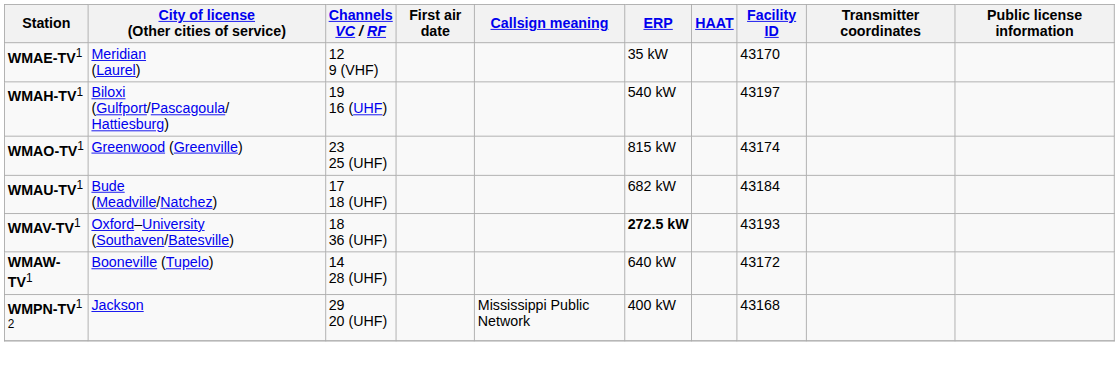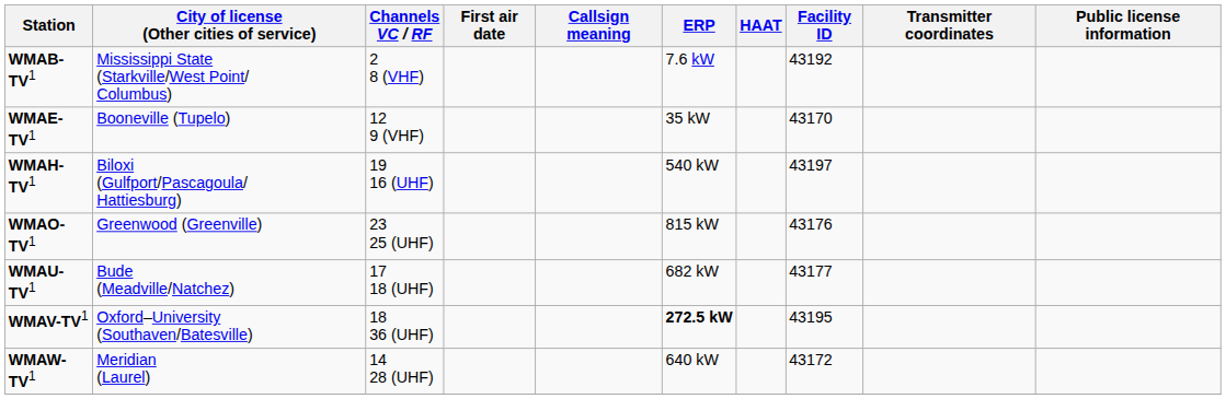 <table class="sortable wikitable">
 <tr>
 <th>Station</th>
 <th><a href='#'>City of license</a><br>(Other cities of service)</th>
 <th><a href='#'>Channels</a><br><em><a href='#'>VC</a> / <a href='#'>RF</a></em></th>
 <th>First air date</th>
 <th><a href='#'>Callsign meaning</a></th>
 <th><a href='#'>ERP</a></th>
 <th><a href='#'>HAAT</a></th>
 <th><a href='#'>Facility ID</a></th>
 <th>Transmitter coordinates</th>
 <th>Public license information</th>
 </tr>
 <tr style="vertical-align: top; text-align: left;">
+<td><strong>WMAB-TV</strong><sup>1</sup></td>
+<td><a href='#'>Mississippi State</a><br>(<a href='#'>Starkville</a>/<a href='#'>West Point</a>/<br><a href='#'>Columbus</a>)</td>
+<td>2<br>8 (<a href='#'>VHF</a>)</td>
+<td></td>
+<td></td>
+<td>7.6 <a href='#'>kW</a></td>
+<td></td>
+<td>43192</td>
+<td></td>
+<td><br></td>
+</tr>
+<tr style="vertical-align: top; text-align: left;">
 <td><strong>WMAE-TV</strong><sup>1</sup></td>
-<td><a href='#'>Meridian</a><br>(<a href='#'>Laurel</a>)</td>
+<td><a href='#'>Booneville</a> (<a href='#'>Tupelo</a>)</td>
 <td>12<br>9 (VHF)</td>
 <td></td>
 <td></td>
 <td>35 kW</td>
 <td></td>
 <td>43170</td>
 <td></td>
 <td><br></td>
 </tr>
 <tr style="vertical-align: top; text-align: left;">
 <td><strong>WMAH-TV</strong><sup>1</sup></td>
 <td><a href='#'>Biloxi</a><br>(<a href='#'>Gulfport</a>/<a href='#'>Pascagoula</a>/<br><a href='#'>Hattiesburg</a>)</td>
 <td>19<br>16 (<a href='#'>UHF</a>)</td>
 <td></td>
 <td></td>
 <td>540 kW</td>
 <td></td>
 <td>43197</td>
 <td></td>
 <td><br></td>
 </tr>
 <tr style="vertical-align: top; text-align: left;">
 <td><strong>WMAO-TV</strong><sup>1</sup></td>
 <td><a href='#'>Greenwood</a> (<a href='#'>Greenville</a>)</td>
 <td>23<br>25 (UHF)</td>
 <td></td>
 <td></td>
 <td>815 kW</td>
 <td></td>
-<td>43174</td>
+<td>43176</td>
 <td></td>
 <td><br></td>
 </tr>
 <tr style="vertical-align: top; text-align: left;">
 <td><strong>WMAU-TV</strong><sup>1</sup></td>
 <td><a href='#'>Bude</a><br>(<a href='#'>Meadville</a>/<a href='#'>Natchez</a>)</td>
 <td>17<br>18 (UHF)</td>
 <td></td>
 <td></td>
 <td>682 kW</td>
 <td></td>
-<td>43184</td>
+<td>43177</td>
 <td></td>
 <td><br></td>
 </tr>
 <tr style="vertical-align: top; text-align: left;">
 <td><strong>WMAV-TV</strong><sup>1</sup></td>
 <td><a href='#'>Oxford</a>–<a href='#'>University</a> (<a href='#'>Southaven</a>/<a href='#'>Batesville</a>)</td>
 <td>18<br>36 (UHF)</td>
 <td></td>
 <td></td>
 <td><strong>272.5 kW</strong></td>
 <td></td>
-<td>43193</td>
+<td>43195</td>
 <td></td>
 <td><br></td>
 </tr>
 <tr style="vertical-align: top; text-align: left;">
 <td><strong>WMAW-TV</strong><sup>1</sup></td>
-<td><a href='#'>Booneville</a> (<a href='#'>Tupelo</a>)</td>
+<td><a href='#'>Meridian</a><br>(<a href='#'>Laurel</a>)</td>
 <td>14<br>28 (UHF)</td>
 <td></td>
 <td></td>
 <td>640 kW</td>
 <td></td>
 <td>43172</td>
 <td></td>
 <td><br></td>
 </tr>
 <tr style="vertical-align: top; text-align: left;">
-<td><strong>WMPN-TV</strong><sup>1</sup> <sup>2</sup></td>
-<td><a href='#'>Jackson</a></td>
-<td>29<br>20 (UHF)</td>
-<td></td>
-<td>Mississippi Public Network</td>
-<td>400 kW</td>
-<td></td>
-<td>43168</td>
-<td></td>
-<td><br></td>
-</tr>
-<tr style="vertical-align: top; text-align: left;">
 </tr>
 </table>
